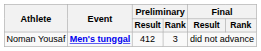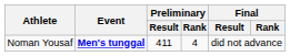 <table class=wikitable style=font-size:90%;text-align:center>
 <tr>
 <th rowspan="2">Athlete</th>
 <th rowspan="2">Event</th>
 <th colspan="2">Preliminary</th>
 <th colspan="2">Final</th>
 </tr>
 <tr style="font-size:95%">
 <th>Result</th>
 <th>Rank</th>
 <th>Result</th>
 <th>Rank</th>
 </tr>
 <tr>
 <td align=left>Noman Yousaf</td>
 <td align=left><strong><a href='#'>Men's tunggal</a></strong></td>
-<td>412</td>
-<td>3</td>
+<td>411</td>
+<td>4</td>
 <td colspan=2>did not advance</td>
 </tr>
 </table>
